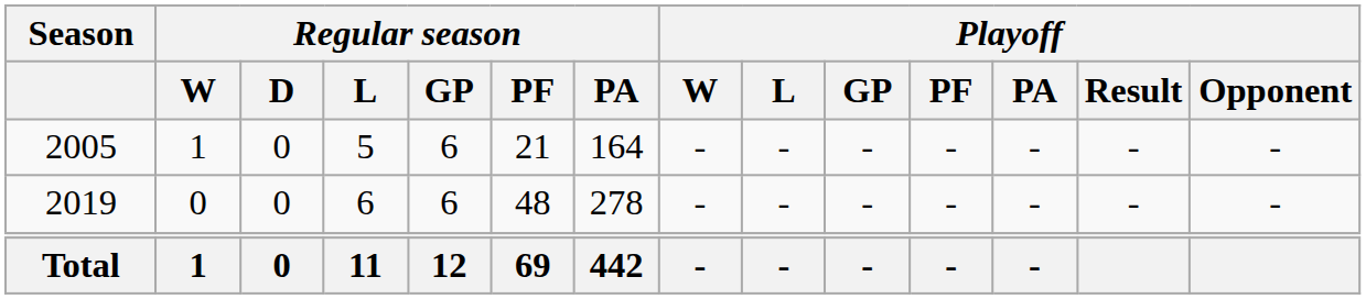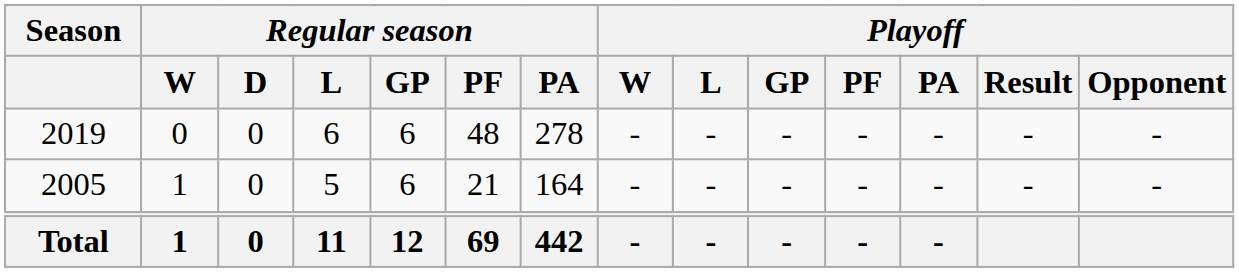 <table class="wikitable"  class="wikitable" style="text-align: center;" align=center style="font-size: 95%;">
 <tr>
 <th width=60>Season</th>
 <th colspan="6"><em>Regular season</em></th>
 <th colspan="7"><em>Playoff</em></th>
 </tr>
 <tr>
 <th> </th>
 <th width=30>W</th>
 <th width=30>D</th>
 <th width=30>L</th>
 <th width=30>GP</th>
 <th width=30>PF</th>
 <th width=30>PA</th>
 <th width=30>W</th>
 <th width=30>L</th>
 <th width=30>GP</th>
 <th width=30>PF</th>
 <th width=30>PA</th>
 <th>Result</th>
 <th>Opponent</th>
 </tr>
 <tr align=center>
-<td>2005</td>
-<td>1</td>
+<td>2019</td>
 <td>0</td>
-<td>5</td>
+<td>0</td>
 <td>6</td>
-<td>21</td>
-<td>164</td>
+<td>6</td>
+<td>48</td>
+<td>278</td>
 <td>-</td>
 <td>-</td>
 <td>-</td>
 <td>-</td>
 <td>-</td>
 <td>-</td>
 <td>-</td>
 </tr>
 <tr align=center>
-<td>2019</td>
+<td>2005</td>
+<td>1</td>
 <td>0</td>
-<td>0</td>
+<td>5</td>
 <td>6</td>
-<td>6</td>
-<td>48</td>
-<td>278</td>
+<td>21</td>
+<td>164</td>
 <td>-</td>
 <td>-</td>
 <td>-</td>
 <td>-</td>
 <td>-</td>
 <td>-</td>
 <td>-</td>
 </tr>
 <tr style="border-top-style:double">
 <th>Total</th>
 <th>1</th>
 <th>0</th>
 <th>11</th>
 <th>12</th>
 <th>69</th>
 <th>442</th>
 <th>-</th>
 <th>-</th>
 <th>-</th>
 <th>-</th>
 <th>-</th>
 <th></th>
 <th></th>
 </tr>
 </table>
